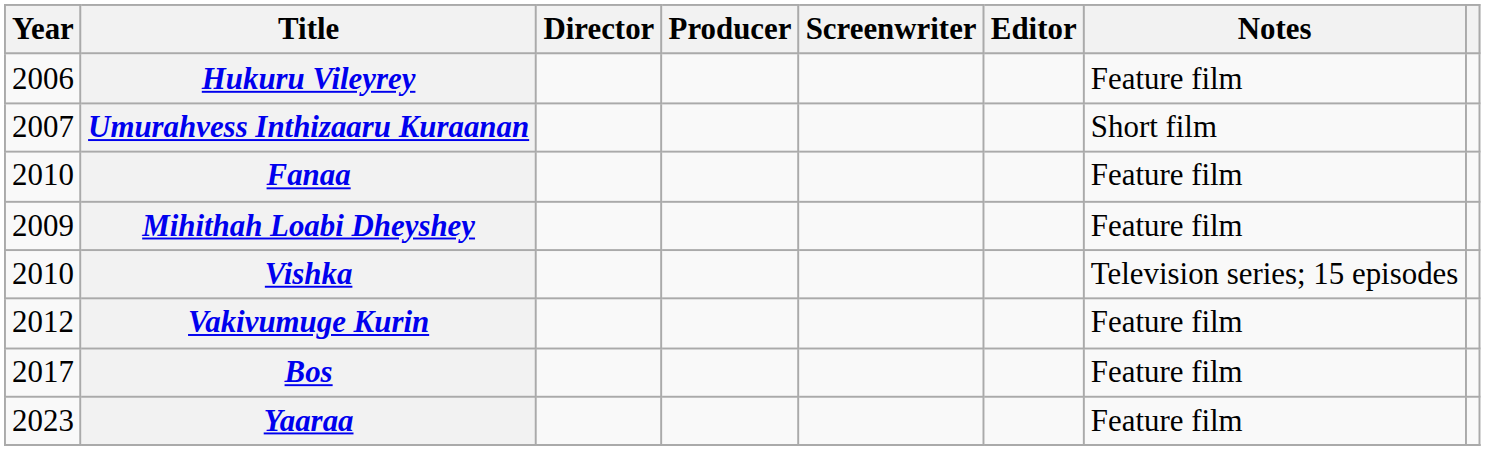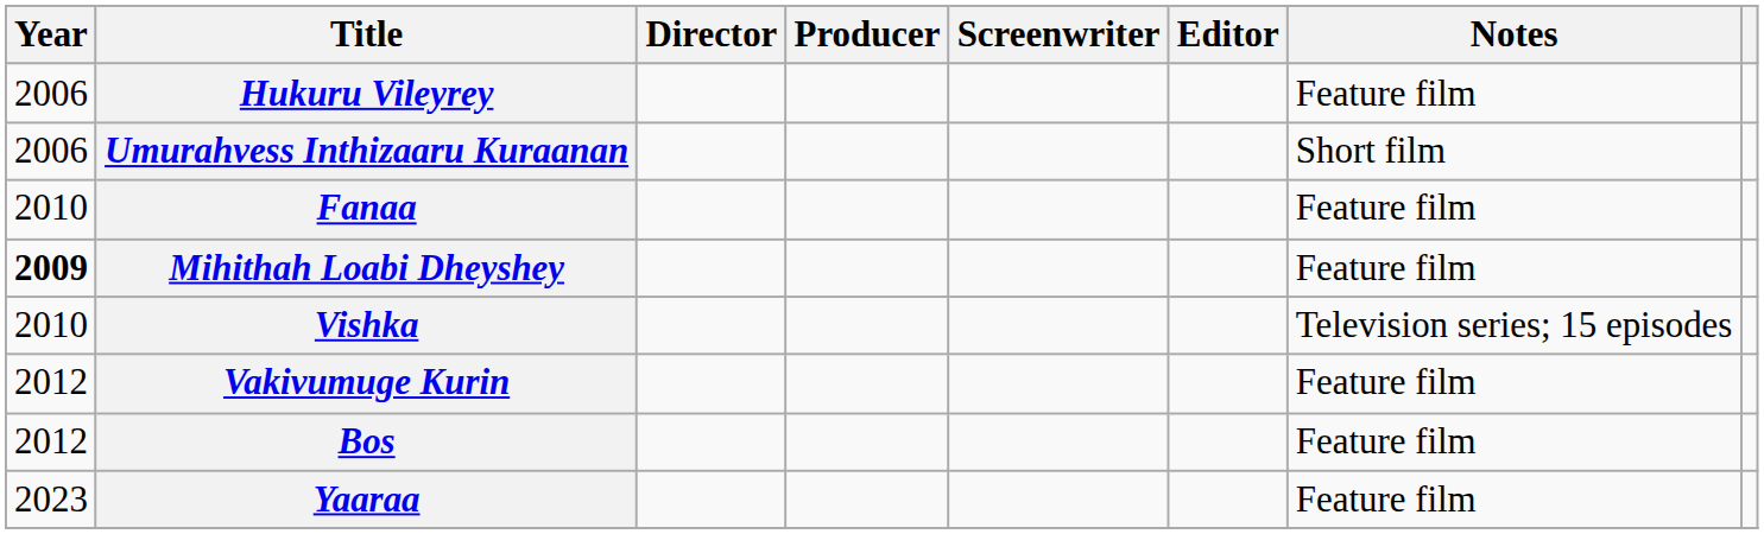 <table class="wikitable sortable plainrowheaders">
 <tr style="background:#ccc; text-align:center;">
 <th scope="col">Year</th>
 <th scope="col">Title</th>
 <th scope="col">Director</th>
 <th scope="col">Producer</th>
 <th scope="col">Screenwriter</th>
 <th scope="col">Editor</th>
 <th scope="col">Notes</th>
 <th scope="col" class="unsortable"></th>
 </tr>
 <tr>
 <td>2006</td>
 <th scope="row"><em><a href='#'>Hukuru Vileyrey</a></em></th>
 <td></td>
 <td></td>
 <td></td>
 <td></td>
 <td>Feature film</td>
 <td style="text-align: center;"></td>
 </tr>
 <tr>
-<td>2007</td>
+<td>2006</td>
 <th scope="row"><em><a href='#'>Umurahvess Inthizaaru Kuraanan</a></em></th>
 <td></td>
 <td></td>
 <td></td>
 <td></td>
 <td>Short film</td>
 <td style="text-align: center;"></td>
 </tr>
 <tr>
 <td>2010</td>
 <th scope="row"><em><a href='#'>Fanaa</a></em></th>
 <td></td>
 <td></td>
 <td></td>
 <td></td>
 <td>Feature film</td>
 <td style="text-align: center;"></td>
 </tr>
 <tr>
-<td>2009</td>
+<td><strong>2009</strong></td>
 <th scope="row"><em><a href='#'>Mihithah Loabi Dheyshey</a></em></th>
 <td></td>
 <td></td>
 <td></td>
 <td></td>
 <td>Feature film</td>
 <td style="text-align: center;"></td>
 </tr>
 <tr>
 <td>2010</td>
 <th scope="row"><em><a href='#'>Vishka</a></em></th>
 <td></td>
 <td></td>
 <td></td>
 <td></td>
 <td>Television series; 15 episodes</td>
 <td style="text-align: center;"></td>
 </tr>
 <tr>
 <td>2012</td>
 <th scope="row"><em><a href='#'>Vakivumuge Kurin</a></em></th>
 <td></td>
 <td></td>
 <td></td>
 <td></td>
 <td>Feature film</td>
 <td style="text-align: center;"></td>
 </tr>
 <tr>
-<td>2017</td>
+<td>2012</td>
 <th scope="row"><em><a href='#'>Bos</a></em></th>
 <td></td>
 <td></td>
 <td></td>
 <td></td>
 <td>Feature film</td>
 <td style="text-align: center;"></td>
 </tr>
 <tr>
 <td>2023</td>
 <th scope="row"><em><a href='#'>Yaaraa</a></em></th>
 <td></td>
 <td></td>
 <td></td>
 <td></td>
 <td>Feature film</td>
 <td style="text-align: center;"></td>
 </tr>
 <tr>
 </tr>
 </table>
